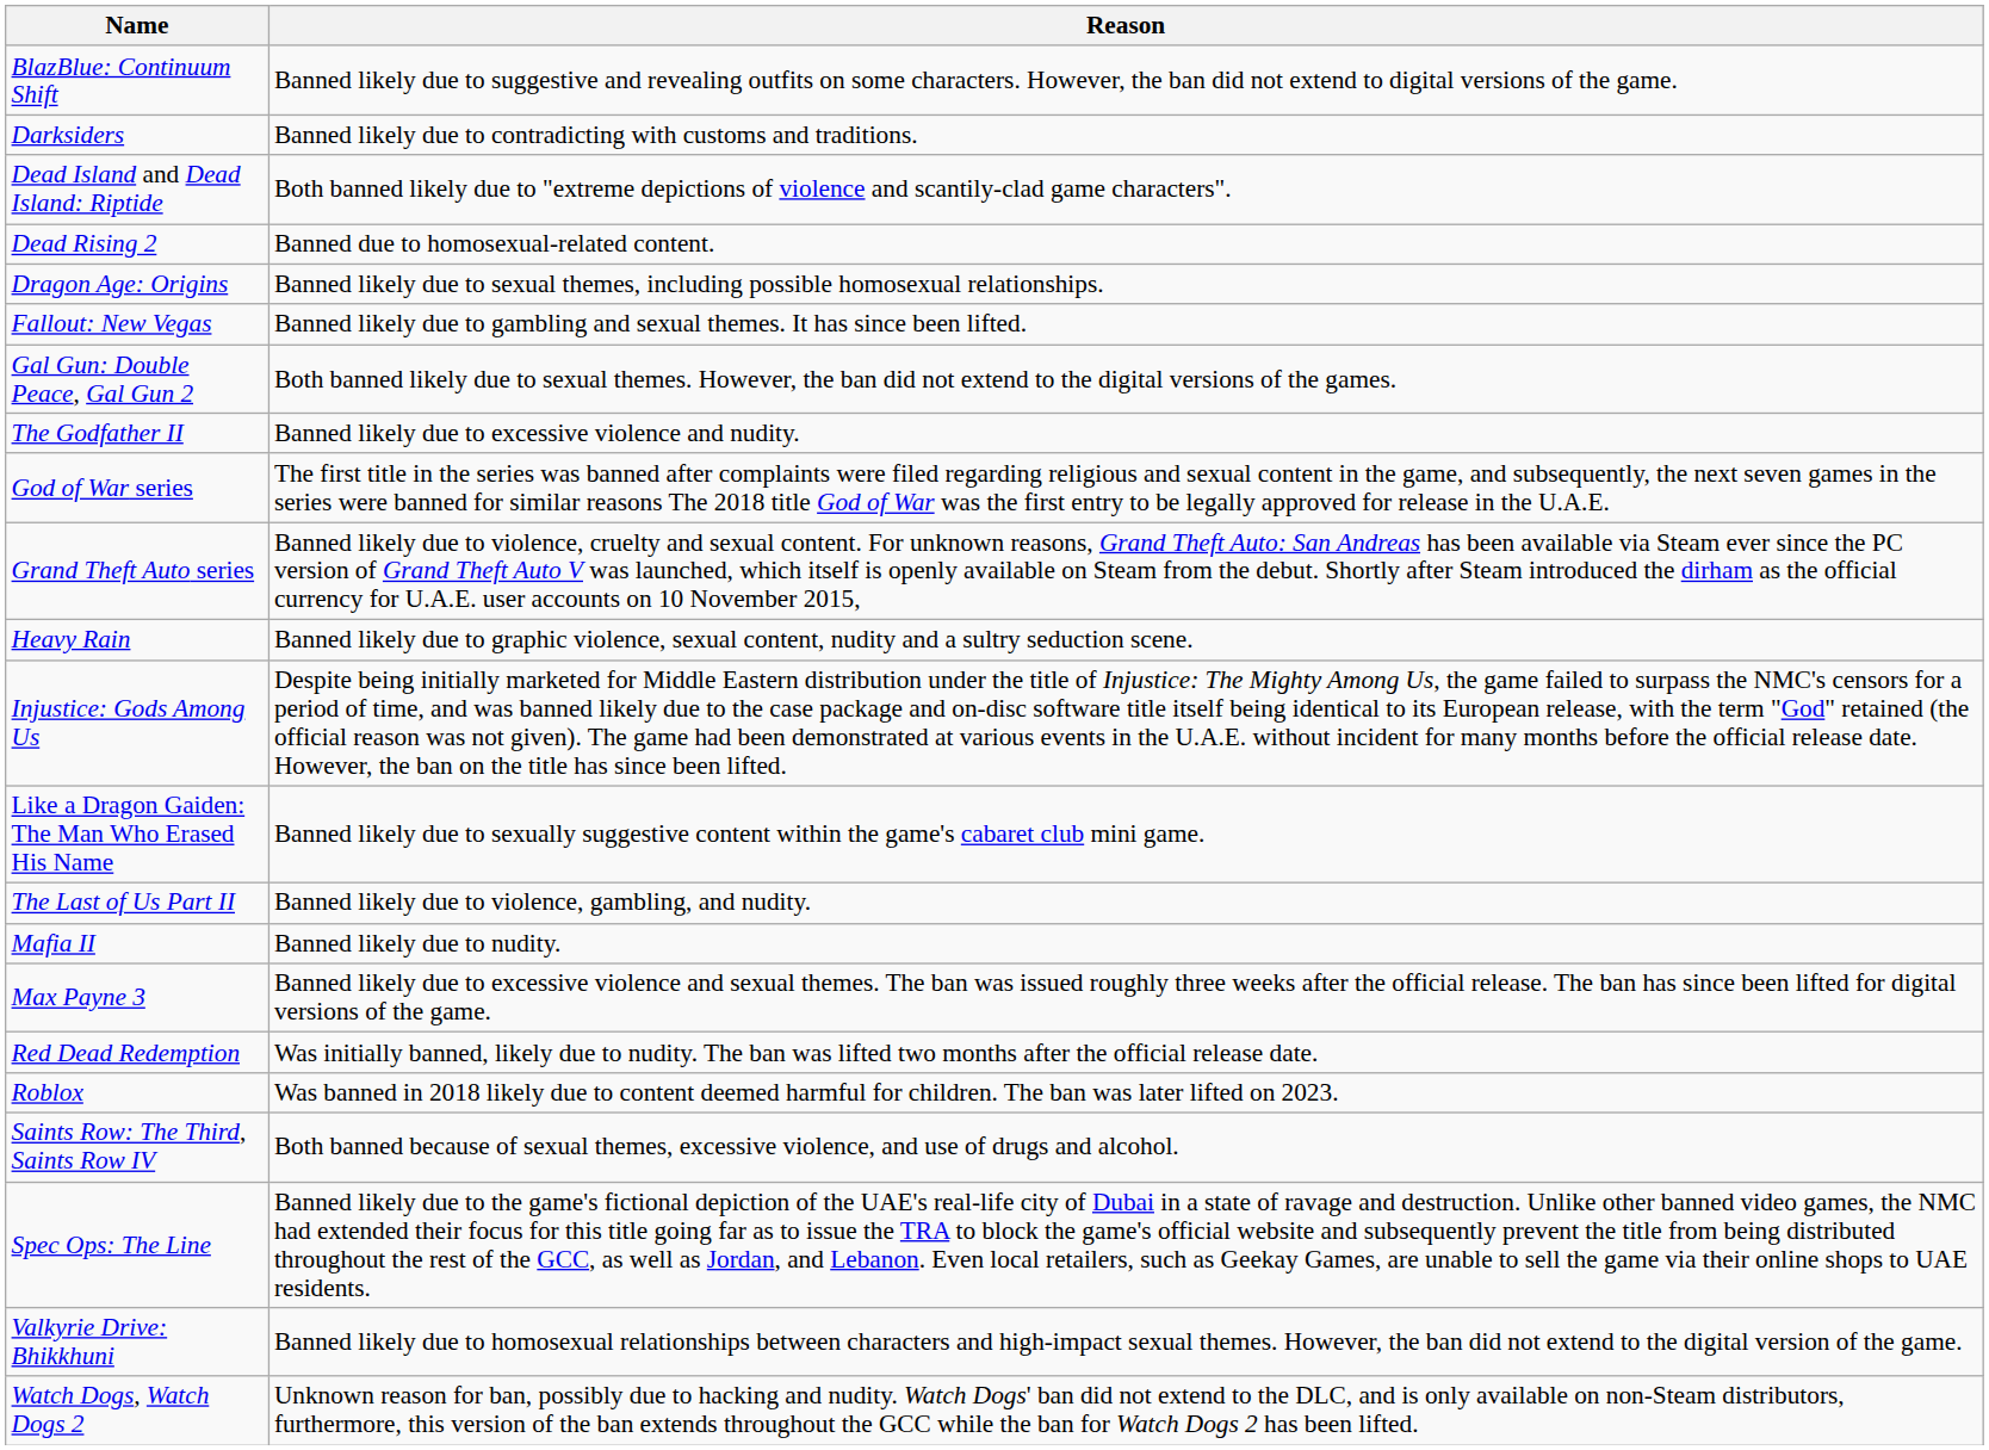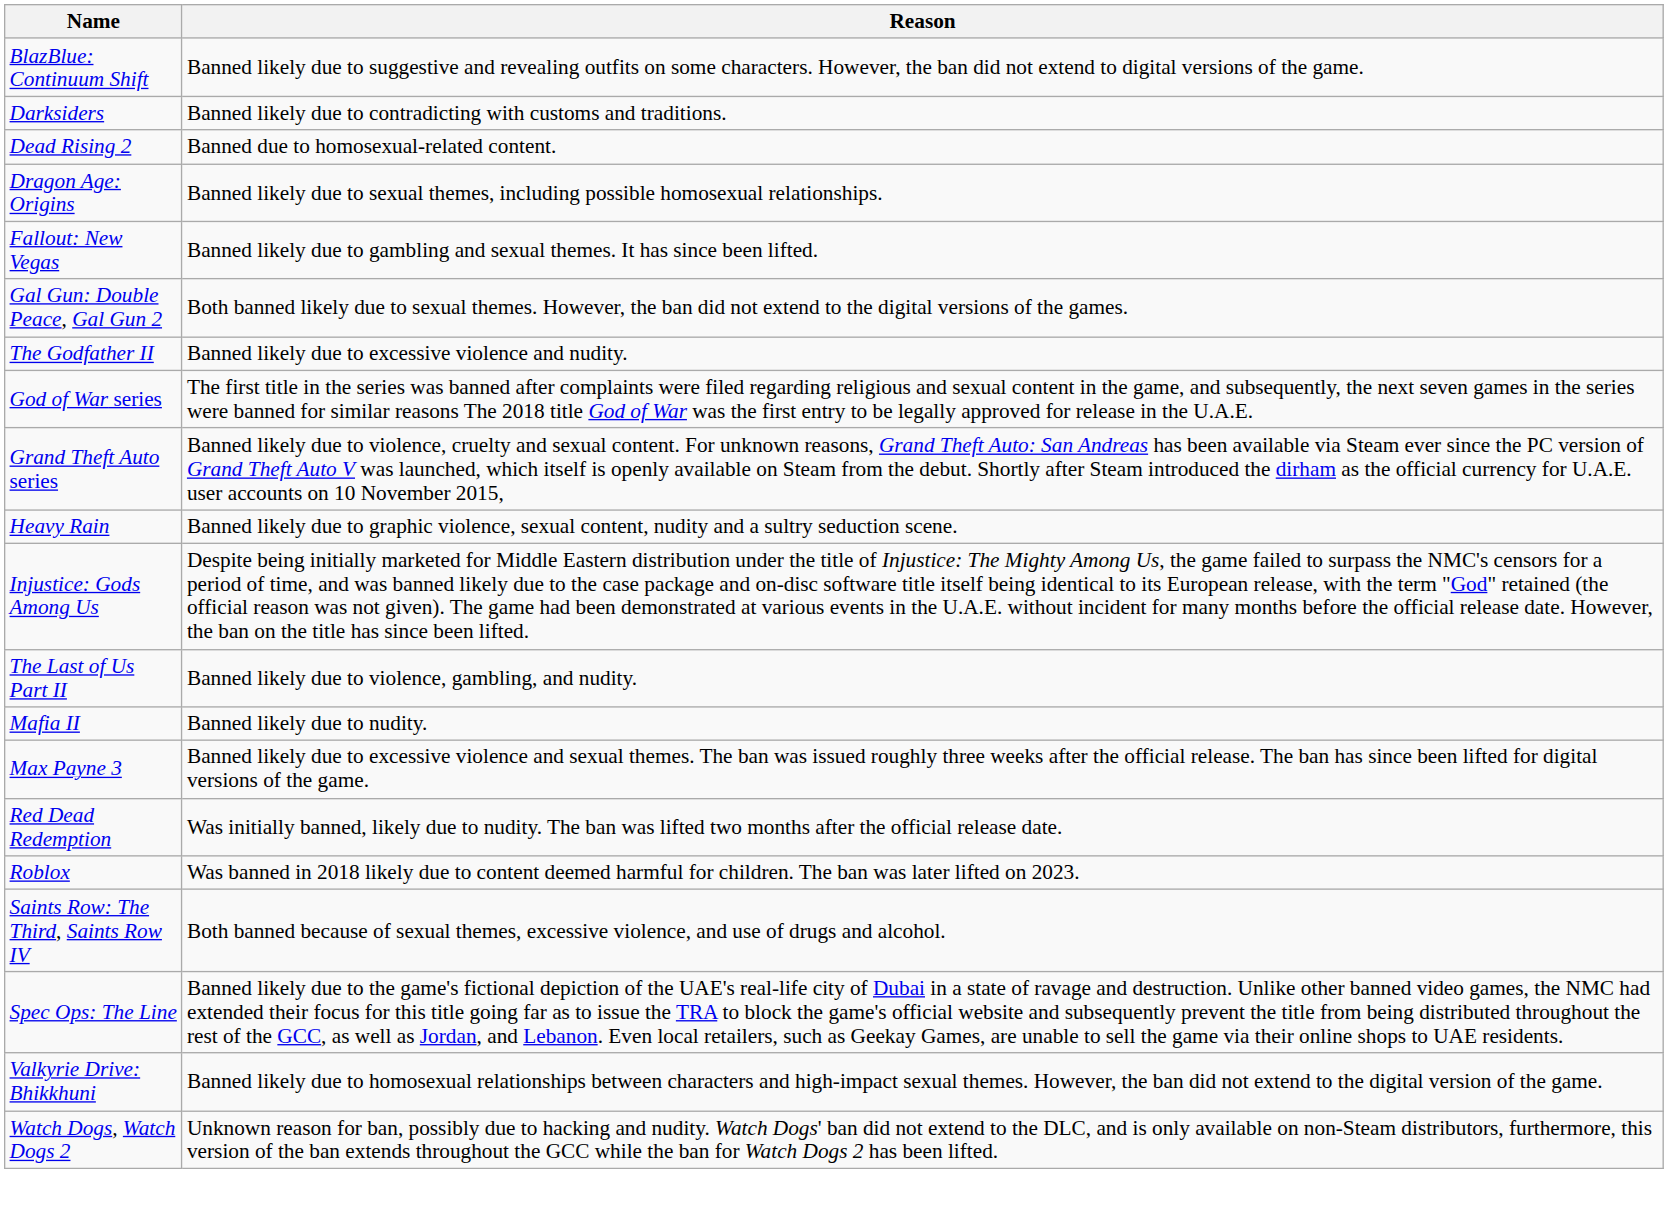 <table class="wikitable">
 <tr>
 <th>Name</th>
 <th>Reason</th>
 </tr>
 <tr>
 <td><em><a href='#'>BlazBlue: Continuum Shift</a></em></td>
 <td>Banned likely due to suggestive and revealing outfits on some characters. However, the ban did not extend to digital versions of the game.</td>
 </tr>
 <tr>
 <td><em><a href='#'>Darksiders</a></em></td>
 <td>Banned likely due to contradicting with customs and traditions.</td>
-</tr>
-<tr>
-<td><em><a href='#'>Dead Island</a></em> and <em><a href='#'>Dead Island: Riptide</a></em></td>
-<td>Both banned likely due to "extreme depictions of <a href='#'>violence</a> and scantily-clad game characters".</td>
 </tr>
 <tr>
 <td><em><a href='#'>Dead Rising 2</a></em></td>
 <td>Banned due to homosexual-related content.</td>
 </tr>
 <tr>
 <td><em><a href='#'>Dragon Age: Origins</a></em></td>
 <td>Banned likely due to sexual themes, including possible homosexual relationships.</td>
 </tr>
 <tr>
 <td><em><a href='#'>Fallout: New Vegas</a></em></td>
 <td>Banned likely due to gambling and sexual themes. It has since been lifted.</td>
 </tr>
 <tr>
 <td><em><a href='#'>Gal Gun: Double Peace</a></em>, <em><a href='#'>Gal Gun 2</a></em></td>
 <td>Both banned likely due to sexual themes. However, the ban did not extend to the digital versions of the games.</td>
 </tr>
 <tr>
 <td><em><a href='#'>The Godfather II</a></em></td>
 <td>Banned likely due to excessive violence and nudity.</td>
 </tr>
 <tr>
 <td><a href='#'><em>God of War</em> series</a></td>
 <td>The first title in the series was banned after complaints were filed regarding religious and sexual content in the game, and subsequently, the next seven games in the series were banned for similar reasons The 2018 title <em><a href='#'>God of War</a></em> was the first entry to be legally approved for release in the U.A.E.</td>
 </tr>
 <tr>
 <td><a href='#'><em>Grand Theft Auto</em> series</a></td>
 <td>Banned likely due to violence, cruelty and sexual content. For unknown reasons, <em><a href='#'>Grand Theft Auto: San Andreas</a></em> has been available via Steam ever since the PC version of <em><a href='#'>Grand Theft Auto V</a></em> was launched, which itself is openly available on Steam from the debut. Shortly after Steam introduced the <a href='#'>dirham</a> as the official currency for U.A.E. user accounts on 10 November 2015,</td>
 </tr>
 <tr>
 <td><em><a href='#'>Heavy Rain</a></em></td>
 <td>Banned likely due to graphic violence, sexual content, nudity and a sultry seduction scene.</td>
 </tr>
 <tr>
 <td><em><a href='#'>Injustice: Gods Among Us</a></em></td>
 <td>Despite being initially marketed for Middle Eastern distribution under the title of <em>Injustice: The Mighty Among Us</em>, the game failed to surpass the NMC's censors for a period of time, and was banned likely due to the case package and on-disc software title itself being identical to its European release, with the term "<a href='#'>God</a>" retained (the official reason was not given). The game had been demonstrated at various events in the U.A.E. without incident for many months before the official release date. However, the ban on the title has since been lifted.</td>
 </tr>
 <tr>
-<td><a href='#'>Like a Dragon Gaiden: The Man Who Erased His Name</a></td>
-<td>Banned likely due to sexually suggestive content within the game's <a href='#'>cabaret club</a> mini game.</td>
-</tr>
-<tr>
 <td><em><a href='#'>The Last of Us Part II</a></em></td>
 <td>Banned likely due to violence, gambling, and nudity.</td>
 </tr>
 <tr>
 <td><em><a href='#'>Mafia II</a></em></td>
 <td>Banned likely due to nudity.</td>
 </tr>
 <tr>
 <td><em><a href='#'>Max Payne 3</a></em></td>
 <td>Banned likely due to excessive violence and sexual themes. The ban was issued roughly three weeks after the official release. The ban has since been lifted for digital versions of the game.</td>
 </tr>
 <tr>
 <td><em><a href='#'>Red Dead Redemption</a></em></td>
 <td>Was initially banned, likely due to nudity. The ban was lifted two months after the official release date.</td>
 </tr>
 <tr>
 <td><em><a href='#'>Roblox</a></em></td>
 <td>Was banned in 2018 likely due to content deemed harmful for children. The ban was later lifted on 2023.</td>
 </tr>
 <tr>
 <td><em><a href='#'>Saints Row: The Third</a></em>, <em><a href='#'>Saints Row IV</a></em></td>
 <td>Both banned because of sexual themes, excessive violence, and use of drugs and alcohol.</td>
 </tr>
 <tr>
 <td><em><a href='#'>Spec Ops: The Line</a></em></td>
 <td>Banned likely due to the game's fictional depiction of the UAE's real-life city of <a href='#'>Dubai</a> in a state of ravage and destruction. Unlike other banned video games, the NMC had extended their focus for this title going far as to issue the <a href='#'>TRA</a> to block the game's official website and subsequently prevent the title from being distributed throughout the rest of the <a href='#'>GCC</a>, as well as <a href='#'>Jordan</a>, and <a href='#'>Lebanon</a>. Even local retailers, such as Geekay Games, are unable to sell the game via their online shops to UAE residents.</td>
 </tr>
 <tr>
 <td><em><a href='#'>Valkyrie Drive: Bhikkhuni</a></em></td>
 <td>Banned likely due to homosexual relationships between characters and high-impact sexual themes. However, the ban did not extend to the digital version of the game.</td>
 </tr>
 <tr>
 <td><em><a href='#'>Watch Dogs</a>, <a href='#'>Watch Dogs 2</a></em></td>
 <td>Unknown reason for ban, possibly due to hacking and nudity. <em>Watch Dogs</em>' ban did not extend to the DLC, and is only available on non-Steam distributors, furthermore, this version of the ban extends throughout the GCC while the ban for <em>Watch Dogs 2</em> has been lifted.</td>
 </tr>
 </table>
